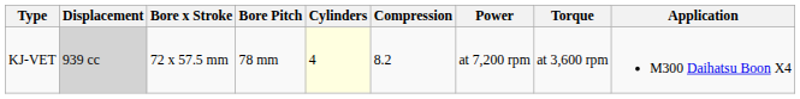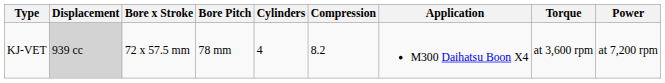 <table class="wikitable">
 <tr>
 <th>Type</th>
 <th>Displacement</th>
 <th>Bore x Stroke</th>
 <th>Bore Pitch</th>
 <th>Cylinders</th>
 <th>Compression</th>
+<th>Application</th>
+<th>Torque</th>
 <th>Power</th>
-<th>Torque</th>
-<th>Application</th>
 </tr>
 <tr>
 <td rowspan="1">KJ-VET</td>
 <td rowspan="1" style="background: lightgrey;">939 cc</td>
 <td rowspan="1">72 x 57.5 mm</td>
 <td rowspan="1">78 mm</td>
-<td rowspan="1" style="background: lightyellow;">4</td>
+<td rowspan="1">4</td>
 <td rowspan="1">8.2</td>
+<td><br><ul><li>M300 <a href='#'>Daihatsu Boon</a> X4</li></ul></td>
+<td> at 3,600 rpm</td>
 <td> at 7,200 rpm</td>
-<td> at 3,600 rpm</td>
-<td><br><ul><li>M300 <a href='#'>Daihatsu Boon</a> X4</li></ul></td>
 </tr>
 </table>
